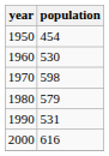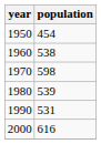 <table class="wikitable">
 <tr>
 <th>year</th>
 <th>population</th>
 </tr>
 <tr>
 <td>1950</td>
 <td>454</td>
 </tr>
 <tr>
 <td>1960</td>
-<td>530</td>
+<td>538</td>
 </tr>
 <tr>
 <td>1970</td>
 <td>598</td>
 </tr>
 <tr>
 <td>1980</td>
-<td>579</td>
+<td>539</td>
 </tr>
 <tr>
 <td>1990</td>
 <td>531</td>
 </tr>
 <tr>
 <td>2000</td>
 <td>616</td>
 </tr>
 <tr>
 </tr>
 </table>
